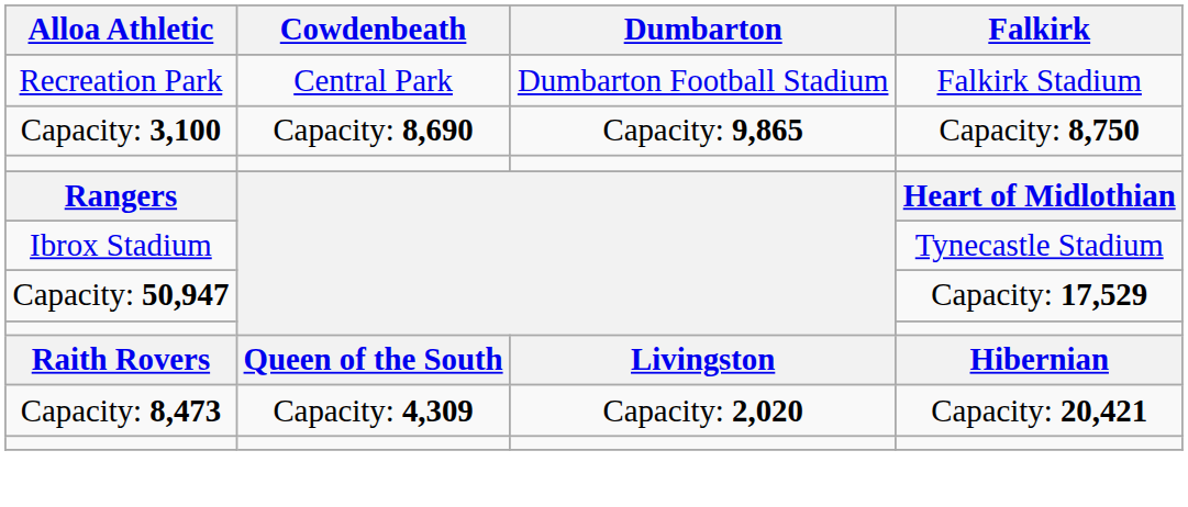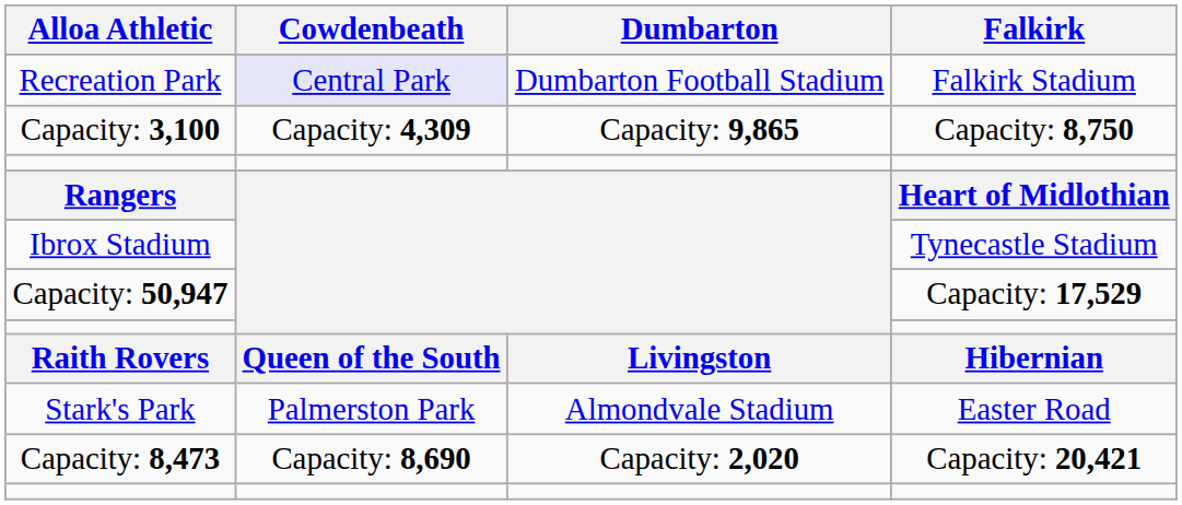 <table class="wikitable" style="text-align:center">
 <tr>
 <th><a href='#'>Alloa Athletic</a></th>
 <th><a href='#'>Cowdenbeath</a></th>
 <th><a href='#'>Dumbarton</a></th>
 <th><a href='#'>Falkirk</a></th>
 </tr>
 <tr>
 <td><a href='#'>Recreation Park</a></td>
-<td><a href='#'>Central Park</a></td>
+<td style="background: lavender;"><a href='#'>Central Park</a></td>
 <td><a href='#'>Dumbarton Football Stadium</a></td>
 <td><a href='#'>Falkirk Stadium</a></td>
 </tr>
 <tr>
 <td>Capacity: <strong>3,100</strong></td>
-<td>Capacity: <strong>8,690</strong></td>
+<td>Capacity: <strong>4,309</strong></td>
 <td>Capacity: <strong>9,865</strong></td>
 <td>Capacity: <strong>8,750</strong></td>
 </tr>
 <tr>
 <td></td>
 <td></td>
 <td></td>
 <td></td>
 </tr>
 <tr>
 <th><a href='#'>Rangers</a></th>
 <th colspan=2 rowspan=4><br></th>
 <th><a href='#'>Heart of Midlothian</a></th>
 </tr>
 <tr>
 <td><a href='#'>Ibrox Stadium</a></td>
 <td><a href='#'>Tynecastle Stadium</a></td>
 </tr>
 <tr>
 <td>Capacity: <strong>50,947</strong></td>
 <td>Capacity: <strong>17,529</strong></td>
 </tr>
 <tr>
 <td></td>
 <td></td>
 </tr>
 <tr>
 <th><a href='#'>Raith Rovers</a></th>
 <th><a href='#'>Queen of the South</a></th>
 <th><a href='#'>Livingston</a></th>
 <th><a href='#'>Hibernian</a></th>
 </tr>
 <tr>
+<td><a href='#'>Stark's Park</a></td>
+<td><a href='#'>Palmerston Park</a></td>
+<td><a href='#'>Almondvale Stadium</a></td>
+<td><a href='#'>Easter Road</a></td>
+</tr>
+<tr>
 <td>Capacity: <strong>8,473</strong></td>
-<td>Capacity: <strong>4,309</strong></td>
+<td>Capacity: <strong>8,690</strong></td>
 <td>Capacity: <strong>2,020</strong></td>
 <td>Capacity: <strong>20,421</strong></td>
 </tr>
 <tr>
 <td></td>
 <td></td>
 <td></td>
 <td></td>
 </tr>
 </table>
